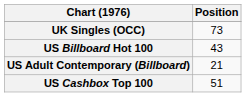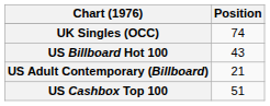 <table class="wikitable sortable plainrowheaders" style="text-align:center">
 <tr>
 <th scope="col">Chart (1976)</th>
 <th scope="col">Position</th>
 </tr>
 <tr>
 </tr>
 <tr>
 <th scope="row">UK Singles (OCC)</th>
-<td>73</td>
+<td>74</td>
 </tr>
 <tr>
 <th scope="row">US <em>Billboard</em> Hot 100</th>
 <td>43</td>
 </tr>
 <tr>
 <th scope="row">US Adult Contemporary (<em>Billboard</em>)</th>
 <td>21</td>
 </tr>
 <tr>
 <th scope="row">US <em>Cashbox</em> Top 100</th>
 <td>51</td>
 </tr>
 </table>
